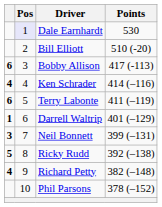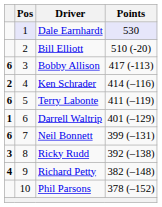 <table class="wikitable" style="font-size: 95%;">
 <tr>
 <th></th>
 <th>Pos</th>
 <th>Driver</th>
 <th>Points</th>
 </tr>
 <tr>
 <td align="left"></td>
 <td style="background: lavender; text-align:center;">1</td>
 <td><a href='#'>Dale Earnhardt</a></td>
-<td style="text-align:center;">530</td>
+<td style="background: lavender; text-align:center;">530</td>
 </tr>
 <tr>
 <td align="left"></td>
 <td style="text-align:center;">2</td>
 <td><a href='#'>Bill Elliott</a></td>
 <td style="text-align:center;">510 (-20)</td>
 </tr>
 <tr>
 <td align="left">  <strong>6</strong></td>
 <td style="text-align:center;">3</td>
 <td><a href='#'>Bobby Allison</a></td>
 <td style="text-align:center;">417 (-113)</td>
 </tr>
 <tr>
-<td align="left">  <strong>4</strong></td>
+<td align="left">  <strong>2</strong></td>
 <td style="text-align:center;">4</td>
 <td><a href='#'>Ken Schrader</a></td>
 <td style="text-align:center;">414 (–116)</td>
 </tr>
 <tr>
 <td align="left">  <strong>6</strong></td>
 <td style="text-align:center;">5</td>
 <td><a href='#'>Terry Labonte</a></td>
 <td style="text-align:center;">411 (–119)</td>
 </tr>
 <tr>
 <td align="left">  <strong>1</strong></td>
 <td style="text-align:center;">6</td>
 <td><a href='#'>Darrell Waltrip</a></td>
 <td style="text-align:center;">401 (–129)</td>
 </tr>
 <tr>
-<td align="left">  <strong>3</strong></td>
+<td align="left">  <strong>6</strong></td>
 <td style="text-align:center;">7</td>
 <td><a href='#'>Neil Bonnett</a></td>
 <td style="text-align:center;">399 (–131)</td>
 </tr>
 <tr>
-<td align="left">  <strong>5</strong></td>
+<td align="left">  <strong>3</strong></td>
 <td style="text-align:center;">8</td>
 <td><a href='#'>Ricky Rudd</a></td>
 <td style="text-align:center;">392 (–138)</td>
 </tr>
 <tr>
 <td align="left">  <strong>4</strong></td>
 <td style="text-align:center;">9</td>
 <td><a href='#'>Richard Petty</a></td>
 <td style="text-align:center;">382 (–148)</td>
 </tr>
 <tr>
 <td align="left"></td>
 <td style="text-align:center;">10</td>
 <td><a href='#'>Phil Parsons</a></td>
 <td style="text-align:center;">378 (–152)</td>
 </tr>
 <tr class="sortbottom">
 <th colspan="9"></th>
 </tr>
 </table>
